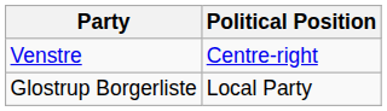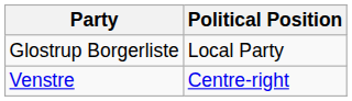 <table class="wikitable mw-collapsible mw-collapsed">
 <tr>
 <th>Party</th>
 <th>Political Position</th>
 </tr>
 <tr>
+<td>Glostrup Borgerliste</td>
+<td>Local Party</td>
+</tr>
+<tr>
 <td><a href='#'>Venstre</a></td>
 <td><a href='#'>Centre-right</a></td>
 </tr>
-<tr>
-<td>Glostrup Borgerliste</td>
-<td>Local Party</td>
-</tr>
 </table>
